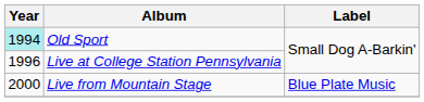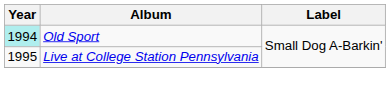 <table class="wikitable">
 <tr>
 <th>Year</th>
 <th>Album</th>
 <th>Label</th>
 </tr>
 <tr>
 <td style="background: paleturquoise;">1994</td>
 <td><em><a href='#'>Old Sport</a></em></td>
 <td rowspan=2>Small Dog A-Barkin'</td>
 </tr>
 <tr>
-<td>1996</td>
+<td>1995</td>
 <td><em><a href='#'>Live at College Station Pennsylvania</a></em></td>
-</tr>
-<tr>
-<td>2000</td>
-<td><em><a href='#'>Live from Mountain Stage</a></em></td>
-<td><a href='#'>Blue Plate Music</a></td>
 </tr>
 <tr>
 </tr>
 </table>
